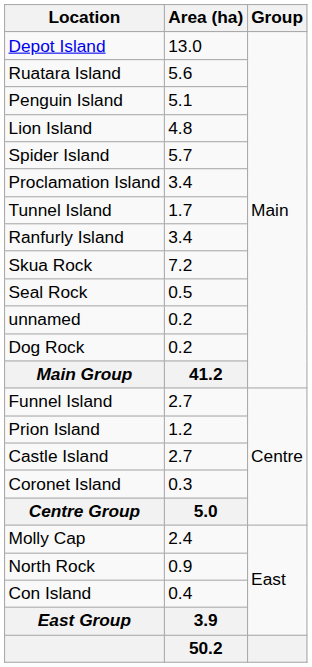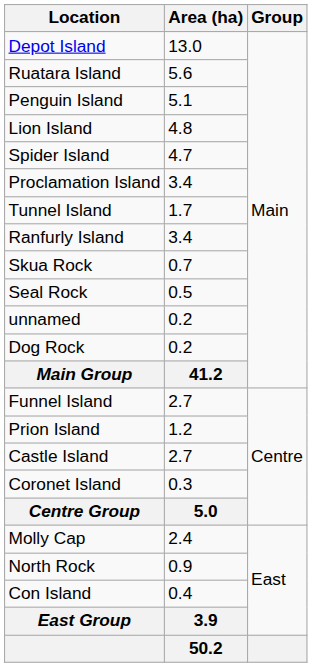 <table class="wikitable sortable col2right">
 <tr>
 <th>Location</th>
 <th>Area  (ha)</th>
 <th>Group</th>
 </tr>
 <tr>
 <td><a href='#'>Depot Island</a></td>
 <td>13.0</td>
 <td rowspan=13>Main</td>
 </tr>
 <tr>
 <td>Ruatara Island</td>
 <td>5.6</td>
 </tr>
 <tr>
 <td>Penguin Island</td>
 <td>5.1</td>
 </tr>
 <tr>
 <td>Lion Island</td>
 <td>4.8</td>
 </tr>
 <tr>
 <td>Spider Island</td>
-<td>5.7</td>
+<td>4.7</td>
 </tr>
 <tr>
 <td>Proclamation Island</td>
 <td>3.4</td>
 </tr>
 <tr>
 <td>Tunnel Island</td>
 <td>1.7</td>
 </tr>
 <tr>
 <td>Ranfurly Island</td>
 <td>3.4</td>
 </tr>
 <tr>
 <td>Skua Rock</td>
-<td>7.2</td>
+<td>0.7</td>
 </tr>
 <tr>
 <td>Seal Rock</td>
 <td>0.5</td>
 </tr>
 <tr>
 <td>unnamed</td>
 <td>0.2</td>
 </tr>
 <tr>
 <td>Dog Rock</td>
 <td>0.2</td>
 </tr>
 <tr>
 <th><em>Main Group</em></th>
 <th>41.2</th>
 </tr>
 <tr>
 <td>Funnel Island</td>
 <td>2.7</td>
 <td rowspan=5>Centre</td>
 </tr>
 <tr>
 <td>Prion Island</td>
 <td>1.2</td>
 </tr>
 <tr>
 <td>Castle Island</td>
 <td>2.7</td>
 </tr>
 <tr>
 <td>Coronet Island</td>
 <td>0.3</td>
 </tr>
 <tr>
 <th><em>Centre Group</em></th>
 <th>5.0</th>
 </tr>
 <tr>
 <td>Molly Cap</td>
 <td>2.4</td>
 <td rowspan=4>East</td>
 </tr>
 <tr>
 <td>North Rock</td>
 <td>0.9</td>
 </tr>
 <tr>
 <td>Con Island</td>
 <td>0.4</td>
 </tr>
 <tr>
 <th><em>East Group</em></th>
 <th>3.9</th>
 </tr>
 <tr>
 <th></th>
 <th>50.2</th>
 <th></th>
 </tr>
 </table>
